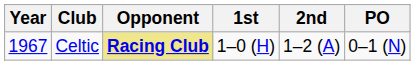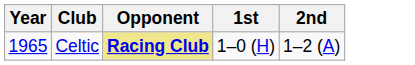 <table class="sortable plainrowheaders wikitable">
 <tr>
 <th>Year</th>
 <th>Club</th>
 <th>Opponent</th>
 <th>1st</th>
 <th>2nd</th>
-<th>PO</th>
 </tr>
 <tr>
-<td align=center><a href='#'>1967</a></td>
+<td align=center><a href='#'>1965</a></td>
 <td> <a href='#'>Celtic</a></td>
 <td style="background: khaki;"> <strong><a href='#'>Racing Club</a></strong></td>
 <td align=center>1–0 (<a href='#'>H</a>)</td>
 <td align=center>1–2 (<a href='#'>A</a>)</td>
-<td align="center">0–1 (<a href='#'>N</a>)</td>
 </tr>
 </table>
